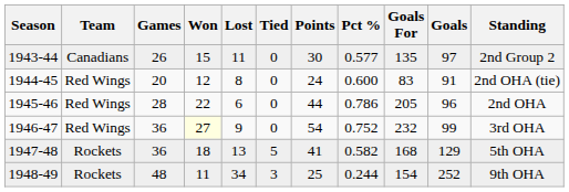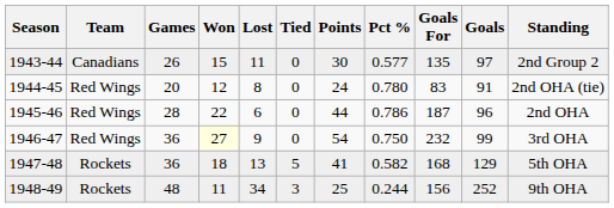 <table class="wikitable">
 <tr>
 <th>Season</th>
 <th>Team</th>
 <th>Games</th>
 <th>Won</th>
 <th>Lost</th>
 <th>Tied</th>
 <th>Points</th>
 <th>Pct %</th>
 <th>Goals<br>For</th>
 <th>Goals<br></th>
 <th>Standing</th>
 </tr>
 <tr align="center" bgcolor="#efefef">
 <td>1943-44</td>
 <td>Canadians</td>
 <td>26</td>
 <td>15</td>
 <td>11</td>
 <td>0</td>
 <td>30</td>
 <td>0.577</td>
 <td>135</td>
 <td>97</td>
 <td>2nd Group 2</td>
 </tr>
 <tr align="center">
 <td>1944-45</td>
 <td>Red Wings</td>
 <td>20</td>
 <td>12</td>
 <td>8</td>
 <td>0</td>
 <td>24</td>
-<td>0.600</td>
+<td>0.780</td>
 <td>83</td>
 <td>91</td>
 <td>2nd OHA (tie)</td>
 </tr>
 <tr align="center">
 <td>1945-46</td>
 <td>Red Wings</td>
 <td>28</td>
 <td>22</td>
 <td>6</td>
 <td>0</td>
 <td>44</td>
 <td>0.786</td>
-<td>205</td>
+<td>187</td>
 <td>96</td>
 <td>2nd OHA</td>
 </tr>
 <tr align="center">
 <td>1946-47</td>
 <td>Red Wings</td>
 <td>36</td>
 <td style="background: lightyellow;">27</td>
 <td>9</td>
 <td>0</td>
 <td>54</td>
-<td>0.752</td>
+<td>0.750</td>
 <td>232</td>
 <td>99</td>
 <td>3rd OHA</td>
 </tr>
 <tr align="center" bgcolor="#efefef">
 <td>1947-48</td>
 <td>Rockets</td>
 <td>36</td>
 <td>18</td>
 <td>13</td>
 <td>5</td>
 <td>41</td>
 <td>0.582</td>
 <td>168</td>
 <td>129</td>
 <td>5th OHA</td>
 </tr>
 <tr align="center" bgcolor="#efefef">
 <td>1948-49</td>
 <td>Rockets</td>
 <td>48</td>
 <td>11</td>
 <td>34</td>
 <td>3</td>
 <td>25</td>
 <td>0.244</td>
-<td>154</td>
+<td>156</td>
 <td>252</td>
 <td>9th OHA</td>
 </tr>
 </table>
